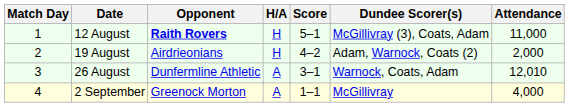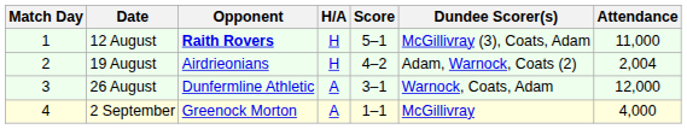 <table class="wikitable" style="text-align:center">
 <tr>
 <th>Match Day</th>
 <th>Date</th>
 <th>Opponent</th>
 <th>H/A</th>
 <th>Score</th>
 <th>Dundee Scorer(s)</th>
 <th>Attendance</th>
 </tr>
 <tr bgcolor="#EEFFEE">
 <td>1</td>
 <td align="left">12 August</td>
 <td align="left"><strong><a href='#'>Raith Rovers</a></strong></td>
 <td><a href='#'>H</a></td>
 <td>5–1</td>
 <td align="left"><a href='#'>McGillivray</a> (3), Coats, Adam</td>
 <td>11,000</td>
 </tr>
 <tr bgcolor="#EEFFEE">
 <td>2</td>
 <td align="left">19 August</td>
 <td align="left"><a href='#'>Airdrieonians</a></td>
 <td><a href='#'>H</a></td>
 <td>4–2</td>
 <td align="left">Adam, <a href='#'>Warnock</a>, Coats (2)</td>
-<td>2,000</td>
+<td>2,004</td>
 </tr>
 <tr bgcolor="#EEFFEE">
 <td>3</td>
 <td align="left">26 August</td>
 <td align="left"><a href='#'>Dunfermline Athletic</a></td>
 <td><a href='#'>A</a></td>
 <td>3–1</td>
 <td align="left"><a href='#'>Warnock</a>, Coats, Adam</td>
-<td>12,010</td>
+<td>12,000</td>
 </tr>
 <tr bgcolor="#FFFFDD">
 <td>4</td>
 <td align="left">2 September</td>
 <td align="left"><a href='#'>Greenock Morton</a></td>
 <td><a href='#'>A</a></td>
 <td>1–1</td>
 <td align="left"><a href='#'>McGillivray</a></td>
 <td>4,000</td>
 </tr>
 </table>
